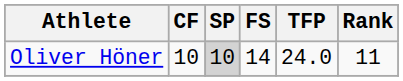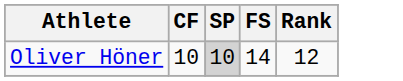 <table class="wikitable" border="1" style="font-size:90%">
 <tr>
 <th>Athlete</th>
 <th>CF</th>
 <th>SP</th>
 <th>FS</th>
-<th>TFP</th>
 <th>Rank</th>
 </tr>
 <tr align=center>
 <td align=left><a href='#'>Oliver Höner</a></td>
 <td>10</td>
 <td style="background: lightgrey;">10</td>
 <td>14</td>
-<td>24.0</td>
-<td>11</td>
+<td>12</td>
 </tr>
 </table>
